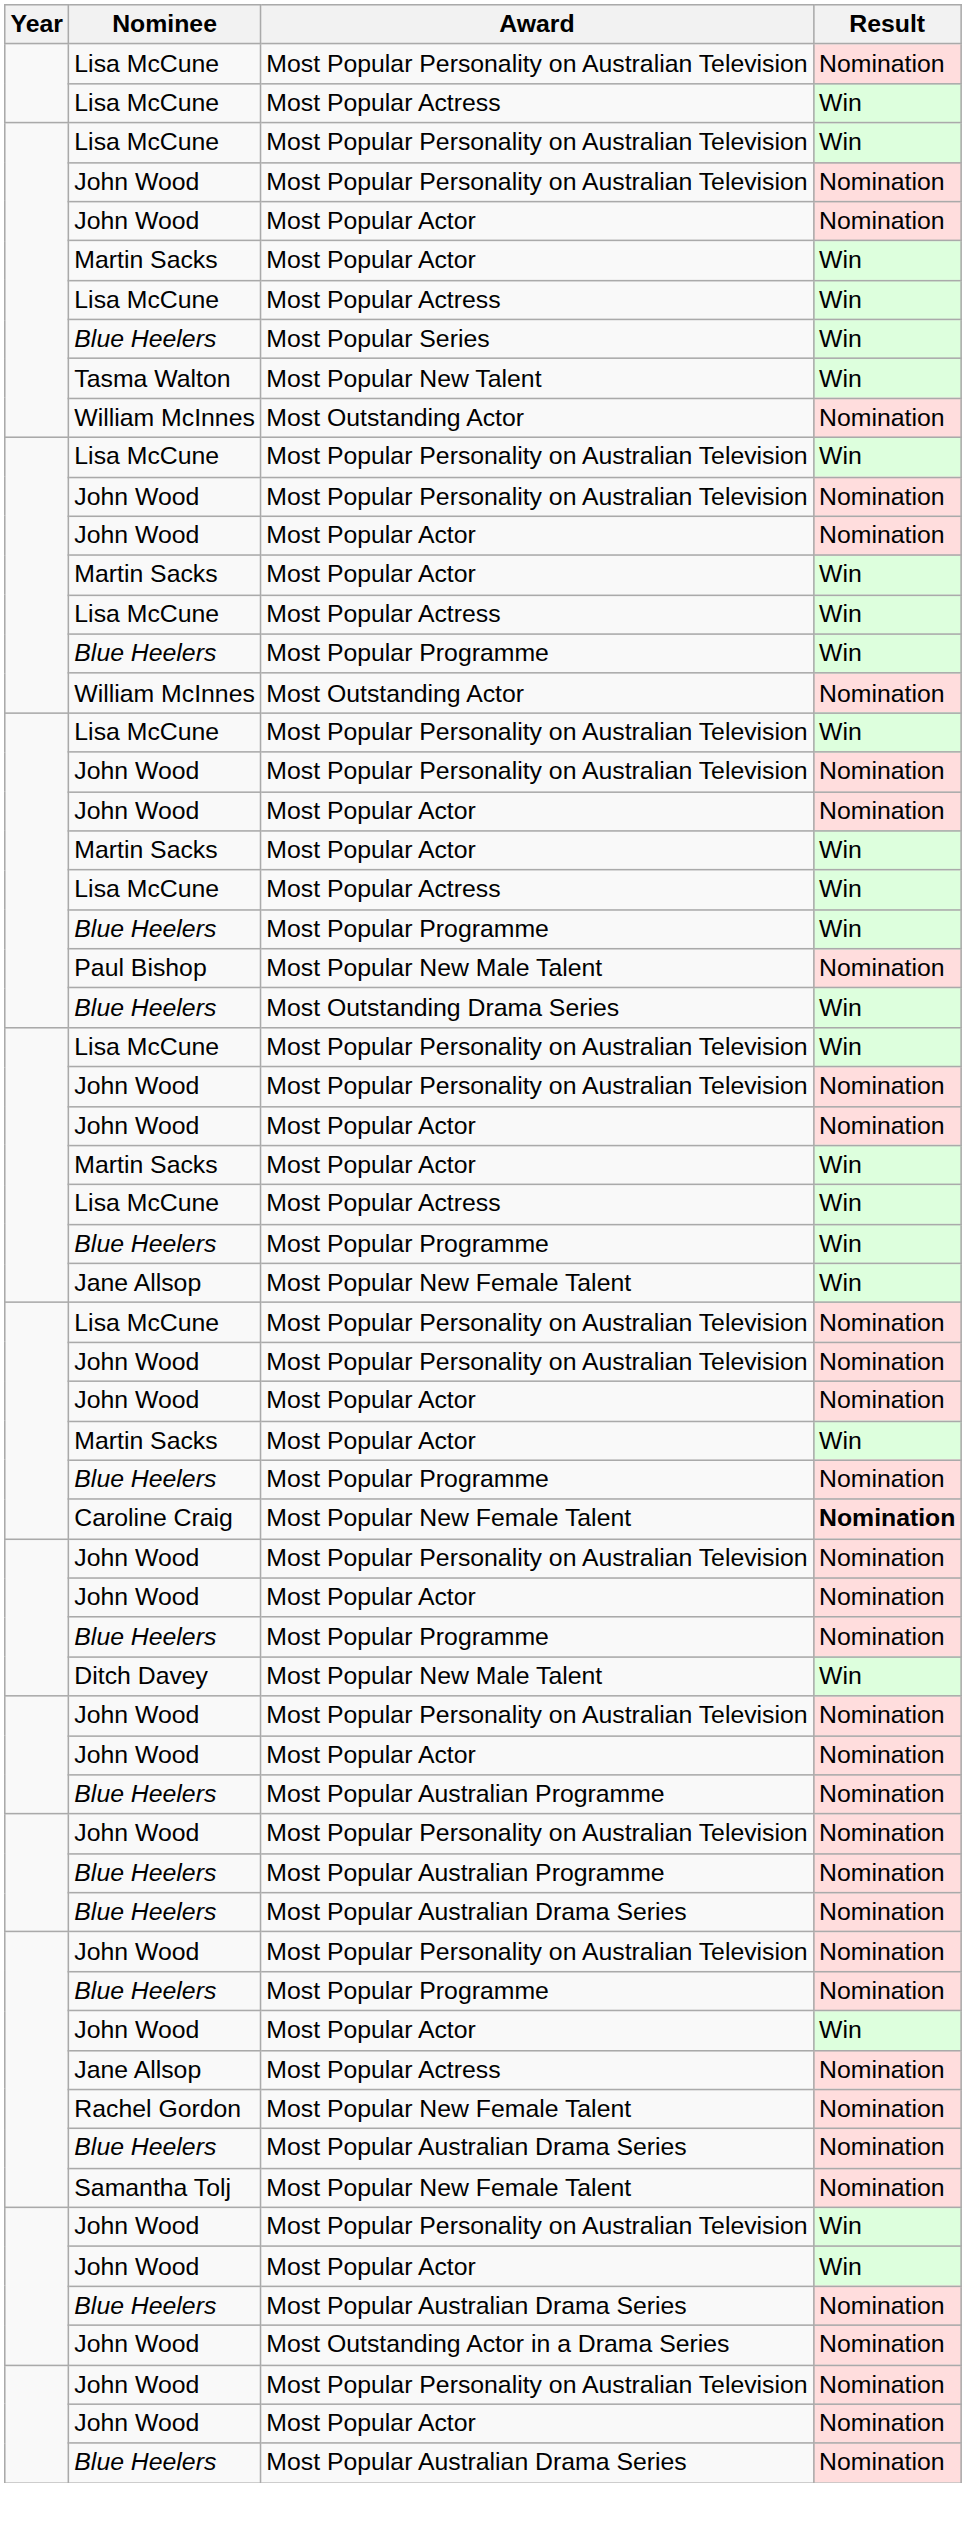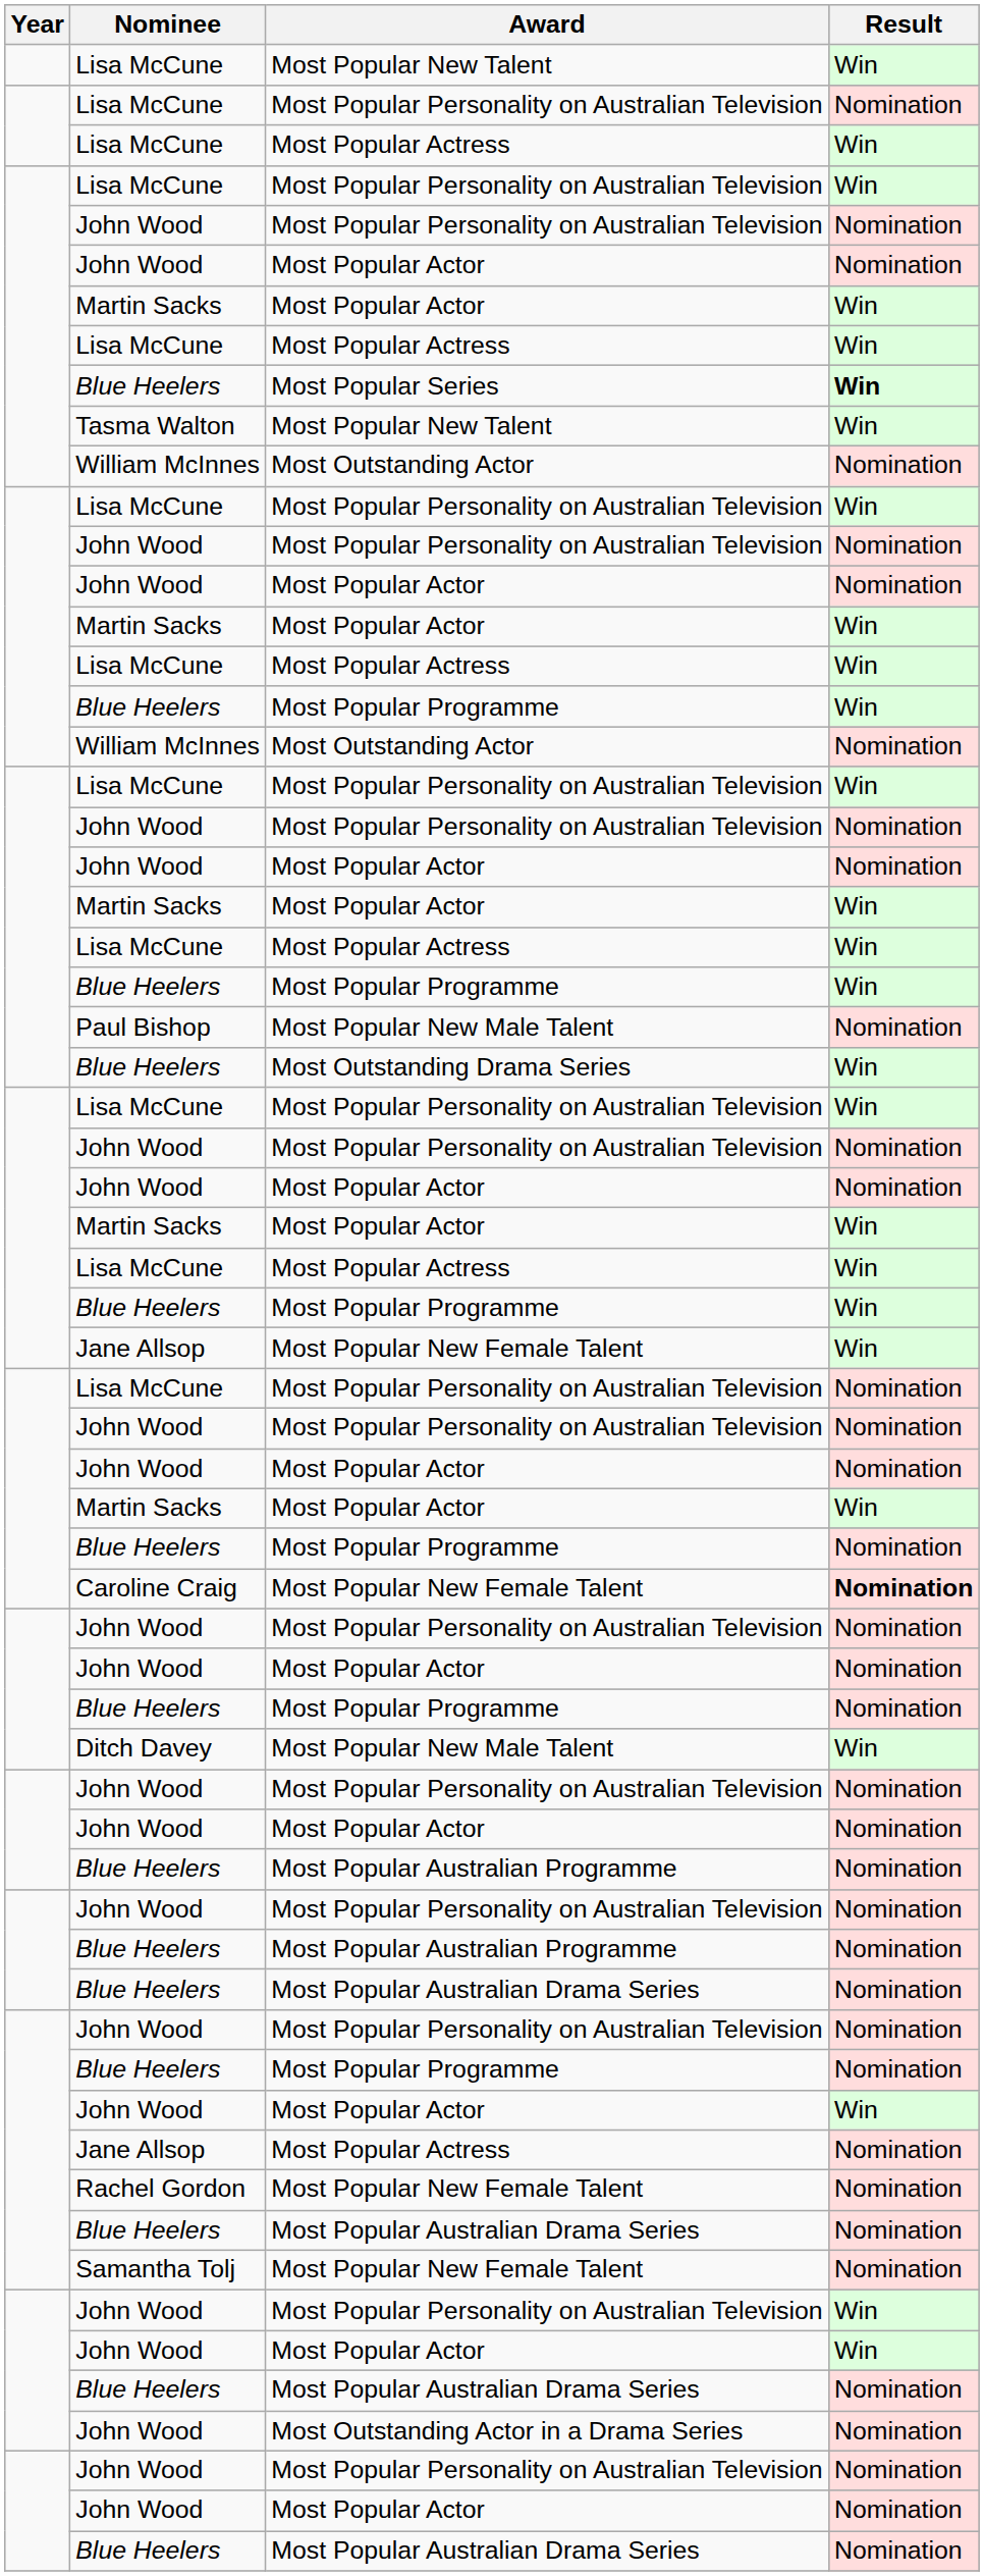 <table class="wikitable">
 <tr>
 <th>Year</th>
 <th>Nominee</th>
 <th>Award</th>
 <th>Result</th>
+</tr>
+<tr>
+<td rowspan="1"></td>
+<td>Lisa McCune</td>
+<td>Most Popular New Talent</td>
+<td style="background: #ddffdd">Win</td>
 </tr>
 <tr>
 <td rowspan="2"></td>
 <td>Lisa McCune</td>
 <td>Most Popular Personality on Australian Television</td>
 <td style="background: #ffdddd">Nomination</td>
 </tr>
 <tr>
 <td>Lisa McCune</td>
 <td>Most Popular Actress</td>
 <td style="background: #ddffdd">Win</td>
 </tr>
 <tr>
 <td rowspan="8"></td>
 <td>Lisa McCune</td>
 <td>Most Popular Personality on Australian Television</td>
 <td style="background: #ddffdd">Win</td>
 </tr>
 <tr>
 <td>John Wood</td>
 <td>Most Popular Personality on Australian Television</td>
 <td style="background: #ffdddd">Nomination</td>
 </tr>
 <tr>
 <td>John Wood</td>
 <td>Most Popular Actor</td>
 <td style="background: #ffdddd">Nomination</td>
 </tr>
 <tr>
 <td>Martin Sacks</td>
 <td>Most Popular Actor</td>
 <td style="background: #ddffdd">Win</td>
 </tr>
 <tr>
 <td>Lisa McCune</td>
 <td>Most Popular Actress</td>
 <td style="background: #ddffdd">Win</td>
 </tr>
 <tr>
 <td><em>Blue Heelers</em></td>
 <td>Most Popular Series</td>
-<td style="background: #ddffdd">Win</td>
+<td style="background: #ddffdd"><strong>Win</strong></td>
 </tr>
 <tr>
 <td>Tasma Walton</td>
 <td>Most Popular New Talent</td>
 <td style="background: #ddffdd">Win</td>
 </tr>
 <tr>
 <td>William McInnes</td>
 <td>Most Outstanding Actor</td>
 <td style="background: #ffdddd">Nomination</td>
 </tr>
 <tr>
 <td rowspan="7"></td>
 <td>Lisa McCune</td>
 <td>Most Popular Personality on Australian Television</td>
 <td style="background: #ddffdd">Win</td>
 </tr>
 <tr>
 <td>John Wood</td>
 <td>Most Popular Personality on Australian Television</td>
 <td style="background: #ffdddd">Nomination</td>
 </tr>
 <tr>
 <td>John Wood</td>
 <td>Most Popular Actor</td>
 <td style="background: #ffdddd">Nomination</td>
 </tr>
 <tr>
 <td>Martin Sacks</td>
 <td>Most Popular Actor</td>
 <td style="background: #ddffdd">Win</td>
 </tr>
 <tr>
 <td>Lisa McCune</td>
 <td>Most Popular Actress</td>
 <td style="background: #ddffdd">Win</td>
 </tr>
 <tr>
 <td><em>Blue Heelers</em></td>
 <td>Most Popular Programme</td>
 <td style="background: #ddffdd">Win</td>
 </tr>
 <tr>
 <td>William McInnes</td>
 <td>Most Outstanding Actor</td>
 <td style="background: #ffdddd">Nomination</td>
 </tr>
 <tr>
 <td rowspan="8"></td>
 <td>Lisa McCune</td>
 <td>Most Popular Personality on Australian Television</td>
 <td style="background: #ddffdd">Win</td>
 </tr>
 <tr>
 <td>John Wood</td>
 <td>Most Popular Personality on Australian Television</td>
 <td style="background: #ffdddd">Nomination</td>
 </tr>
 <tr>
 <td>John Wood</td>
 <td>Most Popular Actor</td>
 <td style="background: #ffdddd">Nomination</td>
 </tr>
 <tr>
 <td>Martin Sacks</td>
 <td>Most Popular Actor</td>
 <td style="background: #ddffdd">Win</td>
 </tr>
 <tr>
 <td>Lisa McCune</td>
 <td>Most Popular Actress</td>
 <td style="background: #ddffdd">Win</td>
 </tr>
 <tr>
 <td><em>Blue Heelers</em></td>
 <td>Most Popular Programme</td>
 <td style="background: #ddffdd">Win</td>
 </tr>
 <tr>
 <td>Paul Bishop</td>
 <td>Most Popular New Male Talent</td>
 <td style="background: #ffdddd">Nomination</td>
 </tr>
 <tr>
 <td><em>Blue Heelers</em></td>
 <td>Most Outstanding Drama Series</td>
 <td style="background: #ddffdd">Win</td>
 </tr>
 <tr>
 <td rowspan="7"></td>
 <td>Lisa McCune</td>
 <td>Most Popular Personality on Australian Television</td>
 <td style="background: #ddffdd">Win</td>
 </tr>
 <tr>
 <td>John Wood</td>
 <td>Most Popular Personality on Australian Television</td>
 <td style="background: #ffdddd">Nomination</td>
 </tr>
 <tr>
 <td>John Wood</td>
 <td>Most Popular Actor</td>
 <td style="background: #ffdddd">Nomination</td>
 </tr>
 <tr>
 <td>Martin Sacks</td>
 <td>Most Popular Actor</td>
 <td style="background: #ddffdd">Win</td>
 </tr>
 <tr>
 <td>Lisa McCune</td>
 <td>Most Popular Actress</td>
 <td style="background: #ddffdd">Win</td>
 </tr>
 <tr>
 <td><em>Blue Heelers</em></td>
 <td>Most Popular Programme</td>
 <td style="background: #ddffdd">Win</td>
 </tr>
 <tr>
 <td>Jane Allsop</td>
 <td>Most Popular New Female Talent</td>
 <td style="background: #ddffdd">Win</td>
 </tr>
 <tr>
 <td rowspan="6"></td>
 <td>Lisa McCune</td>
 <td>Most Popular Personality on Australian Television</td>
 <td style="background: #ffdddd">Nomination</td>
 </tr>
 <tr>
 <td>John Wood</td>
 <td>Most Popular Personality on Australian Television</td>
 <td style="background: #ffdddd">Nomination</td>
 </tr>
 <tr>
 <td>John Wood</td>
 <td>Most Popular Actor</td>
 <td style="background: #ffdddd">Nomination</td>
 </tr>
 <tr>
 <td>Martin Sacks</td>
 <td>Most Popular Actor</td>
 <td style="background: #ddffdd">Win</td>
 </tr>
 <tr>
 <td><em>Blue Heelers</em></td>
 <td>Most Popular Programme</td>
 <td style="background: #ffdddd">Nomination</td>
 </tr>
 <tr>
 <td>Caroline Craig</td>
 <td>Most Popular New Female Talent</td>
 <td style="background: #ffdddd"><strong>Nomination</strong></td>
 </tr>
 <tr>
 <td rowspan="4"></td>
 <td>John Wood</td>
 <td>Most Popular Personality on Australian Television</td>
 <td style="background: #ffdddd">Nomination</td>
 </tr>
 <tr>
 <td>John Wood</td>
 <td>Most Popular Actor</td>
 <td style="background: #ffdddd">Nomination</td>
 </tr>
 <tr>
 <td><em>Blue Heelers</em></td>
 <td>Most Popular Programme</td>
 <td style="background: #ffdddd">Nomination</td>
 </tr>
 <tr>
 <td>Ditch Davey</td>
 <td>Most Popular New Male Talent</td>
 <td style="background: #ddffdd">Win</td>
 </tr>
 <tr>
 <td rowspan="3"></td>
 <td>John Wood</td>
 <td>Most Popular Personality on Australian Television</td>
 <td style="background: #ffdddd">Nomination</td>
 </tr>
 <tr>
 <td>John Wood</td>
 <td>Most Popular Actor</td>
 <td style="background: #ffdddd">Nomination</td>
 </tr>
 <tr>
 <td><em>Blue Heelers</em></td>
 <td>Most Popular Australian Programme</td>
 <td style="background: #ffdddd">Nomination</td>
 </tr>
 <tr>
 <td rowspan="3"></td>
 <td>John Wood</td>
 <td>Most Popular Personality on Australian Television</td>
 <td style="background: #ffdddd">Nomination</td>
 </tr>
 <tr>
 <td><em>Blue Heelers</em></td>
 <td>Most Popular Australian Programme</td>
 <td style="background: #ffdddd">Nomination</td>
 </tr>
 <tr>
 <td><em>Blue Heelers</em></td>
 <td>Most Popular Australian Drama Series</td>
 <td style="background: #ffdddd">Nomination</td>
 </tr>
 <tr>
 <td rowspan="7"></td>
 <td>John Wood</td>
 <td>Most Popular Personality on Australian Television</td>
 <td style="background: #ffdddd">Nomination</td>
 </tr>
 <tr>
 <td><em>Blue Heelers</em></td>
 <td>Most Popular Programme</td>
 <td style="background: #ffdddd">Nomination</td>
 </tr>
 <tr>
 <td>John Wood</td>
 <td>Most Popular Actor</td>
 <td style="background: #ddffdd">Win</td>
 </tr>
 <tr>
 <td>Jane Allsop</td>
 <td>Most Popular Actress</td>
 <td style="background: #ffdddd">Nomination</td>
 </tr>
 <tr>
 <td>Rachel Gordon</td>
 <td>Most Popular New Female Talent</td>
 <td style="background: #ffdddd">Nomination</td>
 </tr>
 <tr>
 <td><em>Blue Heelers</em></td>
 <td>Most Popular Australian Drama Series</td>
 <td style="background: #ffdddd">Nomination</td>
 </tr>
 <tr>
 <td>Samantha Tolj</td>
 <td>Most Popular New Female Talent</td>
 <td style="background: #ffdddd">Nomination</td>
 </tr>
 <tr>
 <td rowspan="4"></td>
 <td>John Wood</td>
 <td>Most Popular Personality on Australian Television</td>
 <td style="background: #ddffdd">Win</td>
 </tr>
 <tr>
 <td>John Wood</td>
 <td>Most Popular Actor</td>
 <td style="background: #ddffdd">Win</td>
 </tr>
 <tr>
 <td><em>Blue Heelers</em></td>
 <td>Most Popular Australian Drama Series</td>
 <td style="background: #ffdddd">Nomination</td>
 </tr>
 <tr>
 <td>John Wood</td>
 <td>Most Outstanding Actor in a Drama Series</td>
 <td style="background: #ffdddd">Nomination</td>
 </tr>
 <tr>
 <td rowspan="3"></td>
 <td>John Wood</td>
 <td>Most Popular Personality on Australian Television</td>
 <td style="background: #ffdddd">Nomination</td>
 </tr>
 <tr>
 <td>John Wood</td>
 <td>Most Popular Actor</td>
 <td style="background: #ffdddd">Nomination</td>
 </tr>
 <tr>
 <td><em>Blue Heelers</em></td>
 <td>Most Popular Australian Drama Series</td>
 <td style="background: #ffdddd">Nomination</td>
 </tr>
 </table>
